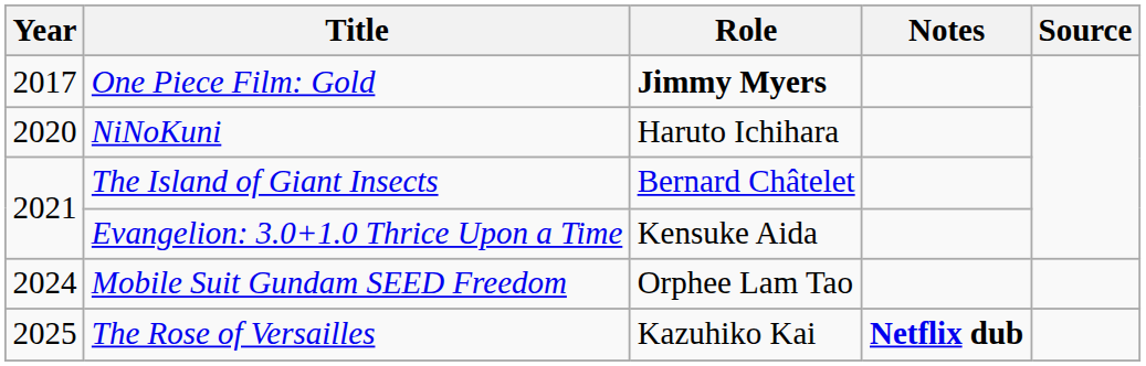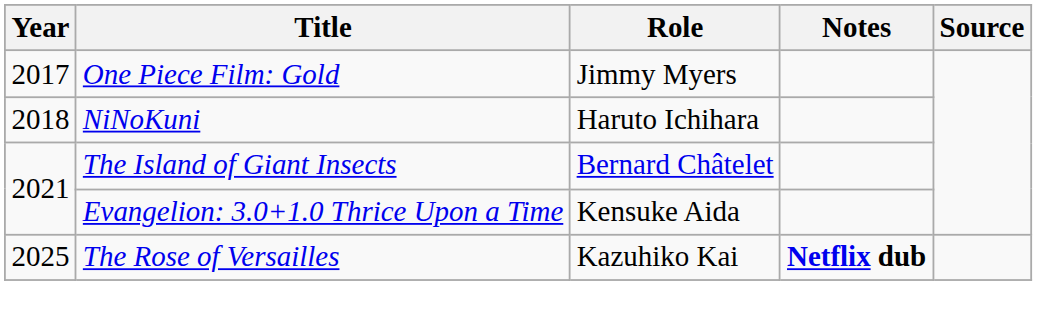 <table class="wikitable sortable plainrowheaders">
 <tr>
 <th>Year</th>
 <th>Title</th>
 <th>Role</th>
 <th class="unsortable">Notes</th>
 <th class="unsortable">Source</th>
 </tr>
 <tr>
 <td>2017</td>
 <td><em><a href='#'>One Piece Film: Gold</a></em></td>
-<td><strong>Jimmy Myers</strong></td>
+<td>Jimmy Myers</td>
 <td></td>
 <td rowspan="4"></td>
 </tr>
 <tr>
-<td>2020</td>
+<td>2018</td>
 <td><em><a href='#'>NiNoKuni</a></em></td>
 <td>Haruto Ichihara</td>
 <td></td>
 </tr>
 <tr>
 <td rowspan="2">2021</td>
 <td><em><a href='#'>The Island of Giant Insects</a></em></td>
 <td><a href='#'>Bernard Châtelet</a></td>
 <td></td>
 </tr>
 <tr>
 <td><em><a href='#'>Evangelion: 3.0+1.0 Thrice Upon a Time</a></em></td>
 <td>Kensuke Aida</td>
 <td></td>
 </tr>
 <tr>
-<td>2024</td>
-<td><em><a href='#'>Mobile Suit Gundam SEED Freedom</a></em></td>
-<td>Orphee Lam Tao</td>
-<td></td>
-<td></td>
-</tr>
-<tr>
 <td>2025</td>
 <td><em><a href='#'>The Rose of Versailles</a></em></td>
 <td>Kazuhiko Kai</td>
 <td><strong><a href='#'>Netflix</a> dub</strong></td>
 <td></td>
 </tr>
 </table>
